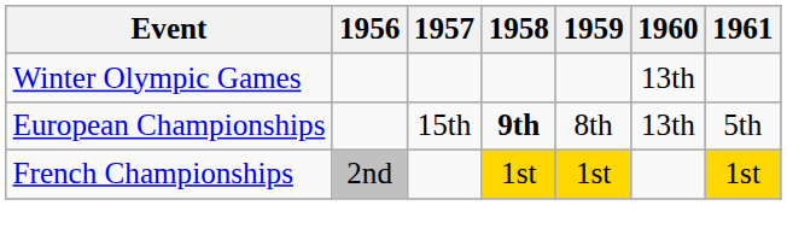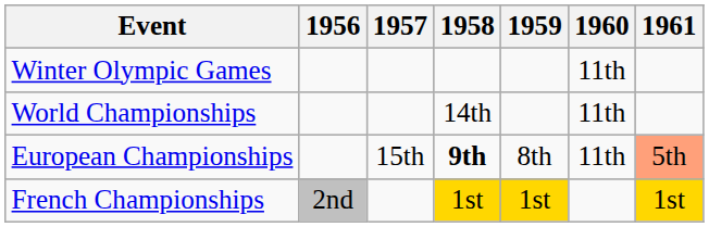 <table class="wikitable">
 <tr>
 <th>Event</th>
 <th>1956</th>
 <th>1957</th>
 <th>1958</th>
 <th>1959</th>
 <th>1960</th>
 <th>1961</th>
 </tr>
 <tr>
 <td><a href='#'>Winter Olympic Games</a></td>
 <td></td>
 <td></td>
 <td></td>
 <td></td>
-<td align="center">13th</td>
+<td align="center">11th</td>
+<td></td>
+</tr>
+<tr>
+<td><a href='#'>World Championships</a></td>
+<td></td>
+<td></td>
+<td align="center">14th</td>
+<td></td>
+<td align="center">11th</td>
 <td></td>
 </tr>
 <tr>
 <td><a href='#'>European Championships</a></td>
 <td></td>
 <td align="center">15th</td>
 <td align="center"><strong>9th</strong></td>
 <td align="center">8th</td>
-<td align="center">13th</td>
-<td align="center">5th</td>
+<td align="center">11th</td>
+<td align="center" style="background: lightsalmon;">5th</td>
 </tr>
 <tr>
 <td><a href='#'>French Championships</a></td>
 <td align="center" bgcolor="silver">2nd</td>
 <td></td>
 <td align="center" bgcolor="gold">1st</td>
 <td align="center" bgcolor="gold">1st</td>
 <td></td>
 <td align="center" bgcolor="gold">1st</td>
 </tr>
 </table>
